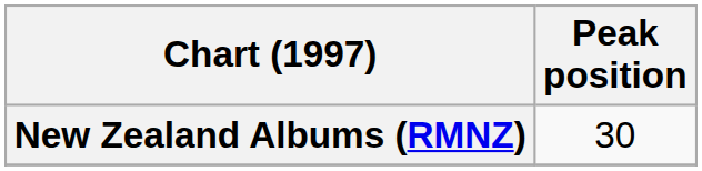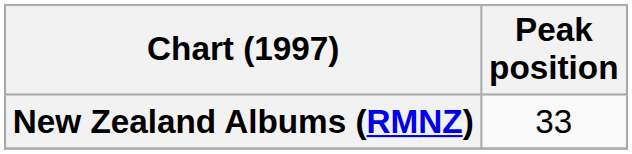 <table class="wikitable plainrowheaders sortable" style="text-align:center;">
 <tr>
 <th scope="col">Chart (1997)</th>
 <th scope="col">Peak<br>position</th>
 </tr>
 <tr>
 <th scope="row">New Zealand Albums (<a href='#'>RMNZ</a>)</th>
-<td>30</td>
+<td>33</td>
 </tr>
 <tr>
 </tr>
 <tr>
 </tr>
 </table>
